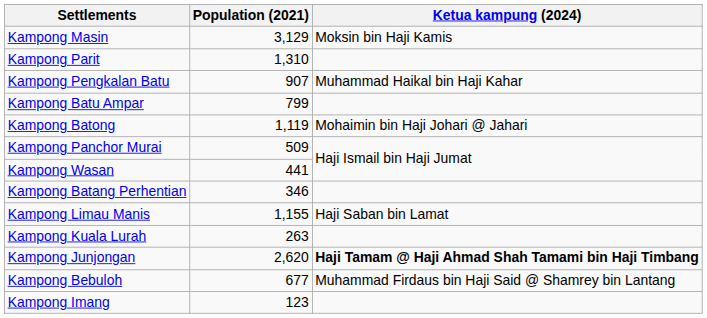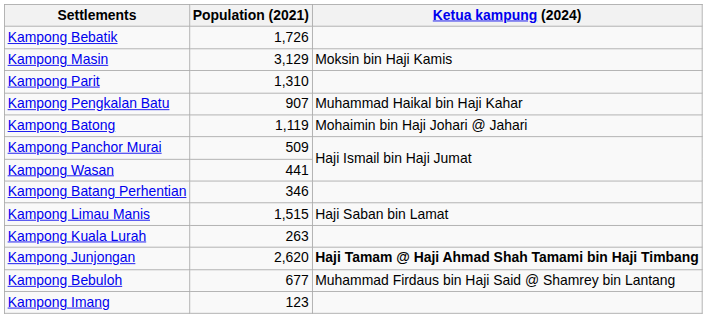 <table class="wikitable">
 <tr>
 <th>Settlements</th>
 <th>Population (2021)</th>
 <th><a href='#'>Ketua kampung</a> (2024)</th>
+</tr>
+<tr>
+<td><a href='#'>Kampong Bebatik</a></td>
+<td align="right">1,726</td>
+<td></td>
 </tr>
 <tr>
 <td><a href='#'>Kampong Masin</a></td>
 <td align="right">3,129</td>
 <td>Moksin bin Haji Kamis</td>
 </tr>
 <tr>
 <td><a href='#'>Kampong Parit</a></td>
 <td align="right">1,310</td>
 <td></td>
 </tr>
 <tr>
 <td><a href='#'>Kampong Pengkalan Batu</a></td>
 <td align="right">907</td>
 <td>Muhammad Haikal bin Haji Kahar</td>
-</tr>
-<tr>
-<td><a href='#'>Kampong Batu Ampar</a></td>
-<td align="right">799</td>
-<td></td>
 </tr>
 <tr>
 <td><a href='#'>Kampong Batong</a></td>
 <td align="right">1,119</td>
 <td>Mohaimin bin Haji Johari @ Jahari</td>
 </tr>
 <tr>
 <td><a href='#'>Kampong Panchor Murai</a></td>
 <td align="right">509</td>
 <td rowspan="2">Haji Ismail bin Haji Jumat</td>
 </tr>
 <tr>
 <td><a href='#'>Kampong Wasan</a></td>
 <td align="right">441</td>
 </tr>
 <tr>
 <td><a href='#'>Kampong Batang Perhentian</a></td>
 <td align="right">346</td>
 <td></td>
 </tr>
 <tr>
 <td><a href='#'>Kampong Limau Manis</a></td>
-<td align="right">1,155</td>
+<td align="right">1,515</td>
 <td>Haji Saban bin Lamat</td>
 </tr>
 <tr>
 <td><a href='#'>Kampong Kuala Lurah</a></td>
 <td align="right">263</td>
 <td></td>
 </tr>
 <tr>
 <td><a href='#'>Kampong Junjongan</a></td>
 <td align="right">2,620</td>
 <td><strong>Haji Tamam @ Haji Ahmad Shah Tamami bin Haji Timbang</strong></td>
 </tr>
 <tr>
 <td><a href='#'>Kampong Bebuloh</a></td>
 <td align="right">677</td>
 <td>Muhammad Firdaus bin Haji Said @ Shamrey bin Lantang</td>
 </tr>
 <tr>
 <td><a href='#'>Kampong Imang</a></td>
 <td align="right">123</td>
 <td></td>
 </tr>
 </table>
